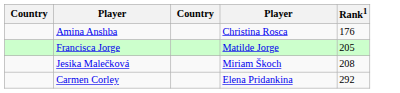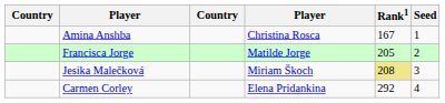 <table class="sortable wikitable">
 <tr>
 <th width="70">Country</th>
 <th width="175">Player</th>
 <th width="70">Country</th>
 <th width="175">Player</th>
 <th>Rank<sup>1</sup></th>
+<th>Seed</th>
 </tr>
 <tr>
 <td></td>
 <td><a href='#'>Amina Anshba</a></td>
 <td></td>
 <td><a href='#'>Christina Rosca</a></td>
-<td>176</td>
+<td>167</td>
+<td>1</td>
 </tr>
 <tr style="background:#cfc;">
 <td></td>
 <td><a href='#'>Francisca Jorge</a></td>
 <td></td>
 <td><a href='#'>Matilde Jorge</a></td>
 <td>205</td>
+<td>2</td>
 </tr>
 <tr>
 <td></td>
 <td><a href='#'>Jesika Malečková</a></td>
 <td></td>
 <td><a href='#'>Miriam Škoch</a></td>
-<td>208</td>
+<td style="background: khaki;">208</td>
+<td>3</td>
 </tr>
 <tr>
 <td></td>
 <td><a href='#'>Carmen Corley</a></td>
 <td></td>
 <td><a href='#'>Elena Pridankina</a></td>
 <td>292</td>
+<td>4</td>
 </tr>
 </table>
